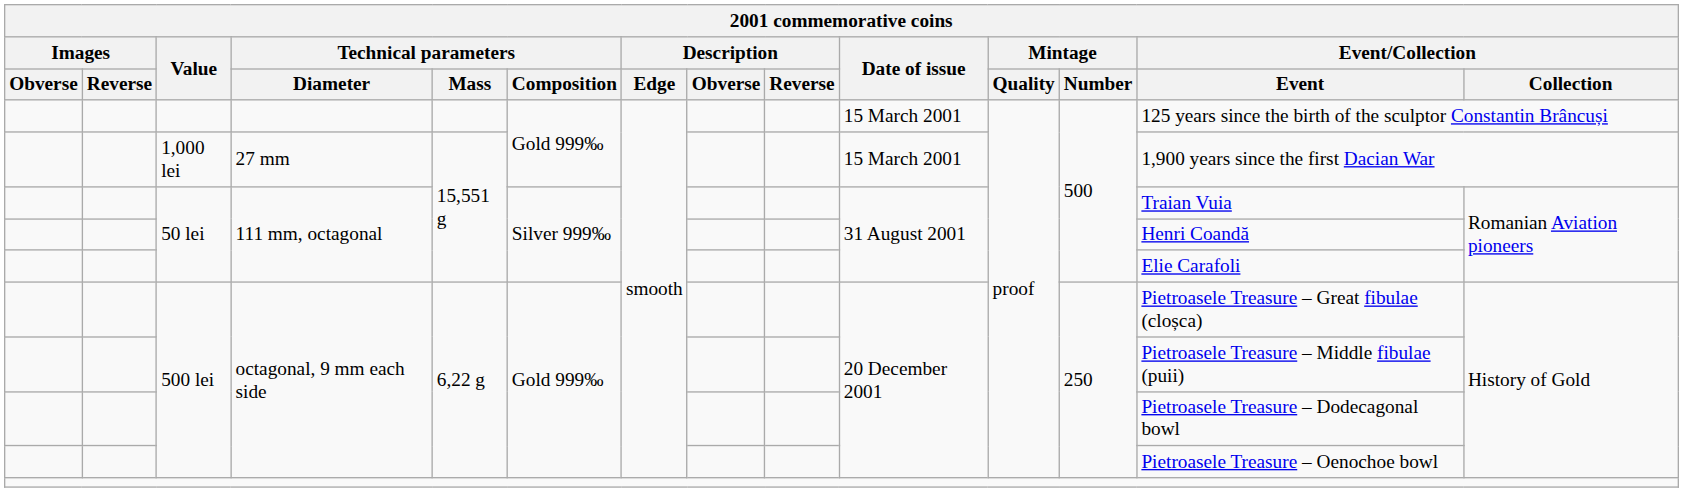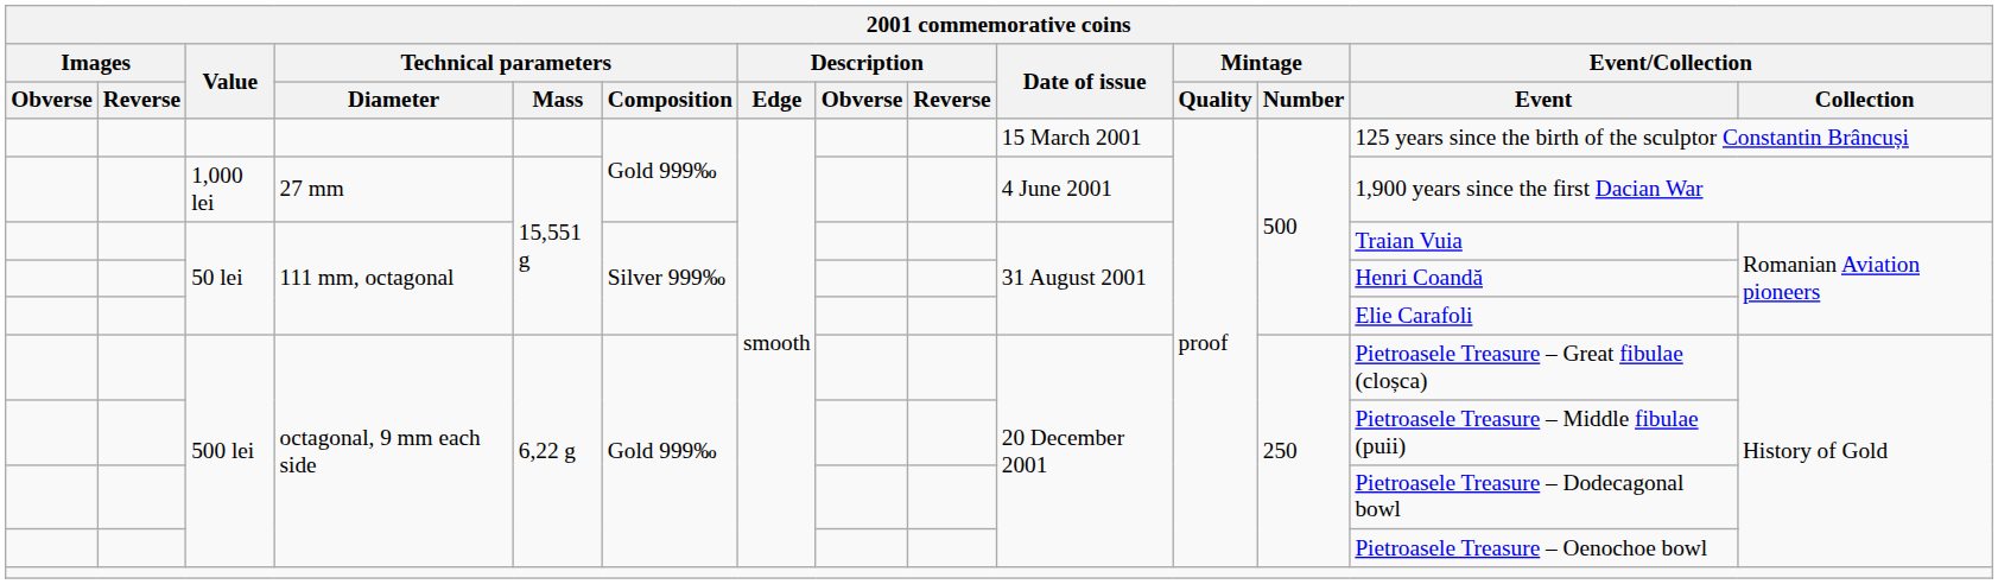 <table class="wikitable" style="font-size: 90%">
 <tr>
 <th colspan="14">2001 commemorative coins</th>
 </tr>
 <tr>
 <th colspan=2>Images</th>
 <th rowspan=2>Value</th>
 <th colspan=3>Technical parameters</th>
 <th colspan=3>Description</th>
 <th rowspan=2>Date of issue</th>
 <th colspan=2>Mintage</th>
 <th colspan=2>Event/Collection</th>
 </tr>
 <tr>
 <th>Obverse</th>
 <th>Reverse</th>
 <th>Diameter</th>
 <th>Mass</th>
 <th>Composition</th>
 <th>Edge</th>
 <th>Obverse</th>
 <th>Reverse</th>
 <th>Quality</th>
 <th>Number</th>
 <th>Event</th>
 <th>Collection</th>
 </tr>
 <tr>
 <td></td>
 <td></td>
 <td></td>
 <td></td>
 <td></td>
 <td rowspan="2">Gold 999‰</td>
 <td rowspan="9">smooth</td>
 <td></td>
 <td></td>
 <td>15 March 2001</td>
 <td rowspan="9">proof</td>
 <td rowspan="5">500</td>
 <td colspan=2>125 years since the birth of the sculptor <a href='#'>Constantin Brâncuși</a></td>
 </tr>
 <tr>
 <td></td>
 <td></td>
 <td>1,000 lei</td>
 <td>27 mm</td>
 <td rowspan="4">15,551 g</td>
 <td></td>
 <td></td>
-<td>15 March 2001</td>
+<td>4 June 2001</td>
 <td colspan="2">1,900 years since the first <a href='#'>Dacian War</a></td>
 </tr>
 <tr>
 <td></td>
 <td></td>
 <td rowspan=3>50 lei</td>
 <td rowspan=3>111 mm, octagonal</td>
 <td rowspan=3>Silver 999‰</td>
 <td></td>
 <td></td>
 <td rowspan=3>31 August 2001</td>
 <td><a href='#'>Traian Vuia</a></td>
 <td rowspan=3>Romanian <a href='#'>Aviation pioneers</a></td>
 </tr>
 <tr>
 <td></td>
 <td></td>
 <td></td>
 <td></td>
 <td><a href='#'>Henri Coandă</a></td>
 </tr>
 <tr>
 <td></td>
 <td></td>
 <td></td>
 <td></td>
 <td><a href='#'>Elie Carafoli</a></td>
 </tr>
 <tr>
 <td></td>
 <td></td>
 <td rowspan=4>500 lei</td>
 <td rowspan=4>octagonal, 9 mm each side</td>
 <td rowspan=4>6,22 g</td>
 <td rowspan=4>Gold 999‰</td>
 <td></td>
 <td></td>
 <td rowspan=4>20 December 2001</td>
 <td rowspan="4">250</td>
 <td><a href='#'>Pietroasele Treasure</a> – Great <a href='#'>fibulae</a> (cloșca)</td>
 <td rowspan=4>History of Gold</td>
 </tr>
 <tr>
 <td></td>
 <td></td>
 <td></td>
 <td></td>
 <td><a href='#'>Pietroasele Treasure</a> – Middle <a href='#'>fibulae</a> (puii)</td>
 </tr>
 <tr>
 <td></td>
 <td></td>
 <td></td>
 <td></td>
 <td><a href='#'>Pietroasele Treasure</a> – Dodecagonal bowl</td>
 </tr>
 <tr>
 <td></td>
 <td></td>
 <td></td>
 <td></td>
 <td><a href='#'>Pietroasele Treasure</a> – Oenochoe bowl</td>
 </tr>
 <tr>
 <td colspan="14"></td>
 </tr>
 </table>
